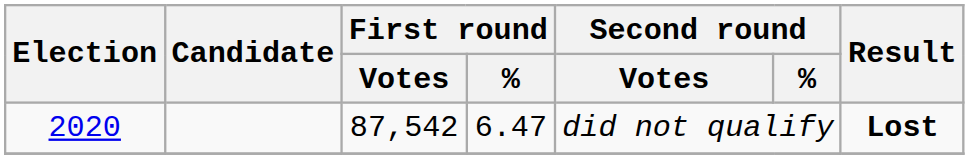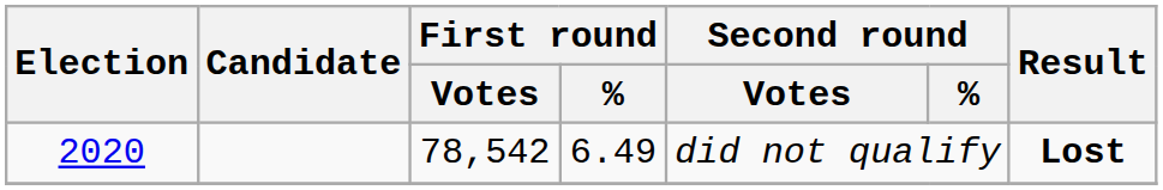 <table class=wikitable style=text-align:center>
 <tr>
 <th rowspan="2">Election</th>
 <th rowspan="2">Candidate</th>
 <th colspan="2">First round</th>
 <th colspan="2">Second round</th>
 <th rowspan="2">Result</th>
 </tr>
 <tr>
 <th>Votes</th>
 <th>%</th>
 <th>Votes</th>
 <th>%</th>
 </tr>
 <tr>
 <td><a href='#'>2020</a></td>
 <td></td>
-<td>87,542</td>
-<td>6.47</td>
+<td>78,542</td>
+<td>6.49</td>
 <td colspan=2><em>did not qualify</em></td>
 <td><strong>Lost</strong> </td>
 </tr>
 <tr>
 </tr>
 </table>
